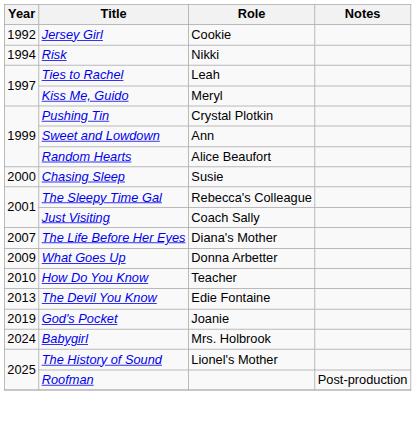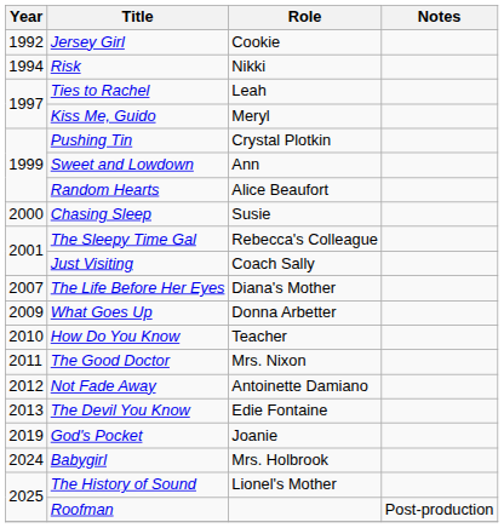 <table class="wikitable sortable">
 <tr>
 <th>Year</th>
 <th>Title</th>
 <th>Role</th>
 <th class="unsortable">Notes</th>
 </tr>
 <tr>
 <td>1992</td>
 <td><em><a href='#'>Jersey Girl</a></em></td>
 <td>Cookie</td>
 <td></td>
 </tr>
 <tr>
 <td>1994</td>
 <td><em><a href='#'>Risk</a></em></td>
 <td>Nikki</td>
 <td></td>
 </tr>
 <tr>
 <td rowspan="2">1997</td>
 <td><em><a href='#'>Ties to Rachel</a></em></td>
 <td>Leah</td>
 <td></td>
 </tr>
 <tr>
 <td><em><a href='#'>Kiss Me, Guido</a></em></td>
 <td>Meryl</td>
 <td></td>
 </tr>
 <tr>
 <td rowspan="3">1999</td>
 <td><em><a href='#'>Pushing Tin</a></em></td>
 <td>Crystal Plotkin</td>
 <td></td>
 </tr>
 <tr>
 <td><em><a href='#'>Sweet and Lowdown</a></em></td>
 <td>Ann</td>
 <td></td>
 </tr>
 <tr>
 <td><em><a href='#'>Random Hearts</a></em></td>
 <td>Alice Beaufort</td>
 <td></td>
 </tr>
 <tr>
 <td>2000</td>
 <td><em><a href='#'>Chasing Sleep</a></em></td>
 <td>Susie</td>
 <td></td>
 </tr>
 <tr>
 <td rowspan="2">2001</td>
 <td><em><a href='#'>The Sleepy Time Gal</a></em></td>
 <td>Rebecca's Colleague</td>
 <td></td>
 </tr>
 <tr>
 <td><em><a href='#'>Just Visiting</a></em></td>
 <td>Coach Sally</td>
 <td></td>
 </tr>
 <tr>
 <td>2007</td>
 <td><em><a href='#'>The Life Before Her Eyes</a></em></td>
 <td>Diana's Mother</td>
 <td></td>
 </tr>
 <tr>
 <td>2009</td>
 <td><em><a href='#'>What Goes Up</a></em></td>
 <td>Donna Arbetter</td>
 <td></td>
 </tr>
 <tr>
 <td>2010</td>
 <td><em><a href='#'>How Do You Know</a></em></td>
 <td>Teacher</td>
 <td></td>
 </tr>
 <tr>
+<td>2011</td>
+<td><em><a href='#'>The Good Doctor</a></em></td>
+<td>Mrs. Nixon</td>
+<td></td>
+</tr>
+<tr>
+<td>2012</td>
+<td><em><a href='#'>Not Fade Away</a></em></td>
+<td>Antoinette Damiano</td>
+<td></td>
+</tr>
+<tr>
 <td>2013</td>
 <td><em><a href='#'>The Devil You Know</a></em></td>
 <td>Edie Fontaine</td>
 <td></td>
 </tr>
 <tr>
 <td>2019</td>
 <td><em><a href='#'>God's Pocket</a></em></td>
 <td>Joanie</td>
 <td></td>
 </tr>
 <tr>
 <td>2024</td>
 <td><em><a href='#'>Babygirl</a></em></td>
 <td>Mrs. Holbrook</td>
 <td></td>
 </tr>
 <tr>
 <td rowspan="2">2025</td>
 <td><em><a href='#'>The History of Sound</a></em></td>
 <td>Lionel's Mother</td>
 <td></td>
 </tr>
 <tr>
 <td><em><a href='#'>Roofman</a></em></td>
 <td></td>
 <td>Post-production</td>
 </tr>
 <tr>
 </tr>
 </table>
